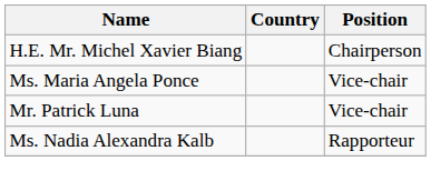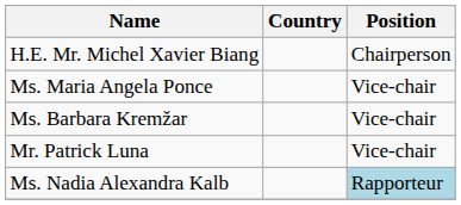 <table class="wikitable">
 <tr>
 <th>Name</th>
 <th>Country</th>
 <th>Position</th>
 </tr>
 <tr>
 <td>H.E. Mr. Michel Xavier Biang</td>
 <td></td>
 <td>Chairperson</td>
 </tr>
 <tr>
 <td>Ms. Maria Angela Ponce</td>
 <td></td>
 <td>Vice-chair</td>
 </tr>
 <tr>
+<td>Ms. Barbara Kremžar</td>
+<td></td>
+<td>Vice-chair</td>
+</tr>
+<tr>
 <td>Mr. Patrick Luna</td>
 <td></td>
 <td>Vice-chair</td>
 </tr>
 <tr>
 <td>Ms. Nadia Alexandra Kalb</td>
 <td></td>
-<td>Rapporteur</td>
+<td style="background: lightblue;">Rapporteur</td>
 </tr>
 <tr>
 </tr>
 </table>
